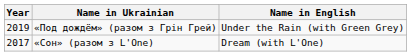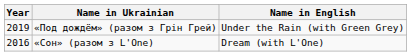 <table class="wikitable">
 <tr>
 <th>Year</th>
 <th>Name in Ukrainian</th>
 <th>Name in English</th>
 </tr>
 <tr>
 <td>2019</td>
 <td>«Под дождём» (разом з Грін Грей)</td>
 <td>Under the Rain (with Green Grey)</td>
 </tr>
 <tr>
-<td>2017</td>
+<td>2016</td>
 <td>«Сон» (разом з L'One)</td>
 <td>Dream (with L'One)</td>
 </tr>
 </table>
